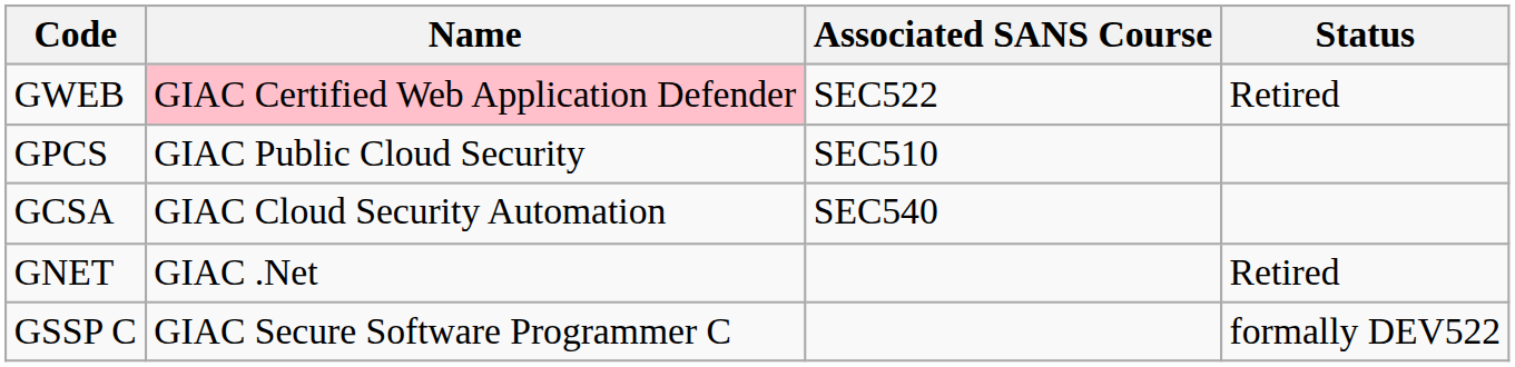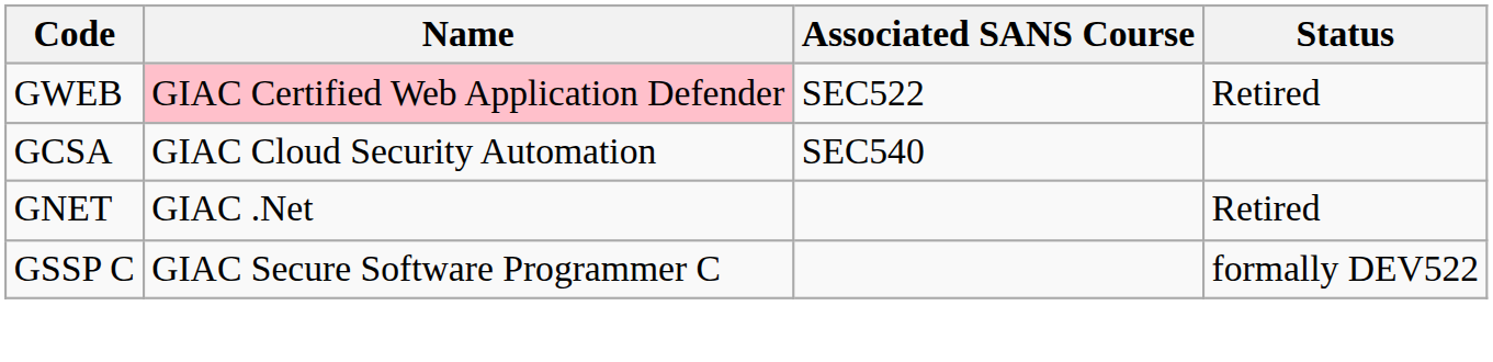 <table class="wikitable sortable">
 <tr>
 <th>Code</th>
 <th>Name</th>
 <th>Associated SANS Course</th>
 <th>Status</th>
 </tr>
 <tr>
 <td>GWEB</td>
 <td style="background: pink;">GIAC Certified Web Application Defender</td>
 <td>SEC522</td>
 <td>Retired</td>
-</tr>
-<tr>
-<td>GPCS</td>
-<td>GIAC Public Cloud Security</td>
-<td>SEC510</td>
-<td></td>
 </tr>
 <tr>
 <td>GCSA</td>
 <td>GIAC Cloud Security Automation</td>
 <td>SEC540</td>
 <td></td>
 </tr>
 <tr>
 <td>GNET</td>
 <td>GIAC .Net</td>
 <td></td>
 <td>Retired</td>
 </tr>
 <tr>
 <td>GSSP C</td>
 <td>GIAC Secure Software Programmer C</td>
 <td></td>
 <td>formally DEV522</td>
 </tr>
 </table>
